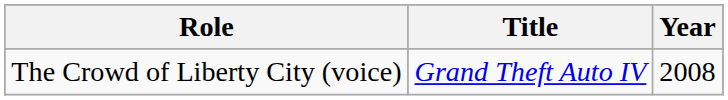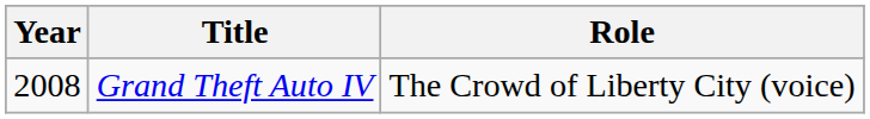 <table class="wikitable sortable">
 <tr>
+<th>Year</th>
+<th>Title</th>
 <th>Role</th>
-<th>Title</th>
-<th>Year</th>
 </tr>
 <tr>
+<td>2008</td>
+<td><em><a href='#'>Grand Theft Auto IV</a></em></td>
 <td>The Crowd of Liberty City (voice)</td>
-<td><em><a href='#'>Grand Theft Auto IV</a></em></td>
-<td>2008</td>
 </tr>
 </table>
